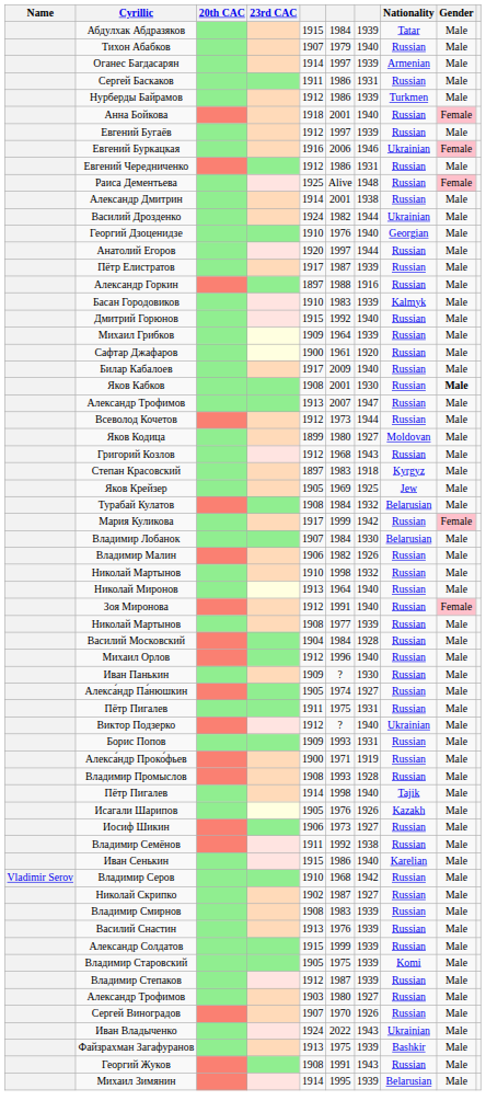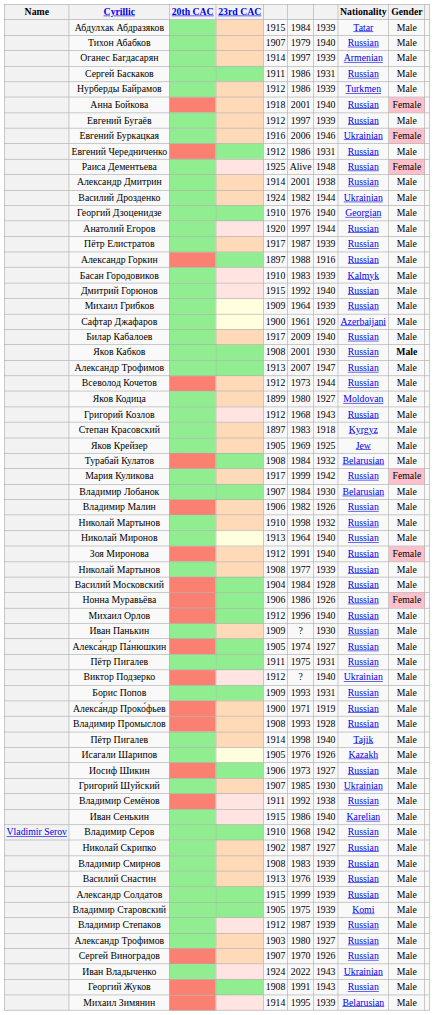 <table class="wikitable sortable" style=text-align:center>
 <tr>
 <th scope="col">Name</th>
 <th scope="col" class="unsortable"><a href='#'>Cyrillic</a></th>
 <th scope="col"><a href='#'>20th CAC</a></th>
 <th scope="col"><a href='#'>23rd  CAC</a></th>
 <th scope="col"></th>
 <th scope="col"></th>
 <th scope="col"></th>
 <th scope="col">Nationality</th>
 <th scope="col">Gender</th>
 <th scope="col" class="unsortable"></th>
 </tr>
 <tr>
 <th align="center" scope="row" style="font-weight:normal;"></th>
 <td>Абдулхак Абдразяков</td>
 <td bgcolor = LightGreen></td>
 <td bgcolor = PeachPuff></td>
 <td>1915</td>
 <td>1984</td>
 <td>1939</td>
 <td><a href='#'>Tatar</a></td>
 <td>Male</td>
 <td></td>
 </tr>
 <tr>
 <th align="center" scope="row" style="font-weight:normal;"></th>
 <td>Тихон Абабков</td>
 <td bgcolor = LightGreen></td>
 <td bgcolor = PeachPuff></td>
 <td>1907</td>
 <td>1979</td>
 <td>1940</td>
 <td><a href='#'>Russian</a></td>
 <td>Male</td>
 <td></td>
 </tr>
 <tr>
 <th align="center" scope="row" style="font-weight:normal;"></th>
 <td>Оганес Багдасарян</td>
 <td bgcolor = LightGreen></td>
 <td bgcolor = PeachPuff></td>
 <td>1914</td>
 <td>1997</td>
 <td>1939</td>
 <td><a href='#'>Armenian</a></td>
 <td>Male</td>
 <td></td>
 </tr>
 <tr>
 <th align="center" scope="row" style="font-weight:normal;"></th>
 <td>Сергей Баскаков</td>
 <td bgcolor = LightGreen></td>
 <td bgcolor = LightGreen></td>
 <td>1911</td>
 <td>1986</td>
 <td>1931</td>
 <td><a href='#'>Russian</a></td>
 <td>Male</td>
 <td></td>
 </tr>
 <tr>
 <th align="center" scope="row" style="font-weight:normal;"></th>
 <td>Нурберды Байрамов</td>
 <td bgcolor = LightGreen></td>
 <td bgcolor = PeachPuff></td>
 <td>1912</td>
 <td>1986</td>
 <td>1939</td>
 <td><a href='#'>Turkmen</a></td>
 <td>Male</td>
 <td></td>
 </tr>
 <tr>
 <th align="center" scope="row" style="font-weight:normal;"></th>
 <td>Анна Бойкова</td>
 <td bgcolor = Salmon></td>
 <td bgcolor = PeachPuff></td>
 <td>1918</td>
 <td>2001</td>
 <td>1940</td>
 <td><a href='#'>Russian</a></td>
 <td style="background: Pink">Female</td>
 <td></td>
 </tr>
 <tr>
 <th align="center" scope="row" style="font-weight:normal;"></th>
 <td>Евгений Бугаёв</td>
 <td bgcolor = LightGreen></td>
 <td bgcolor = PeachPuff></td>
 <td>1912</td>
 <td>1997</td>
 <td>1939</td>
 <td><a href='#'>Russian</a></td>
 <td>Male</td>
 <td></td>
 </tr>
 <tr>
 <th align="center" scope="row" style="font-weight:normal;"></th>
 <td>Евгений Буркацкая</td>
 <td bgcolor = LightGreen></td>
 <td bgcolor = PeachPuff></td>
 <td>1916</td>
 <td>2006</td>
 <td>1946</td>
 <td><a href='#'>Ukrainian</a></td>
 <td style="background: Pink">Female</td>
 <td></td>
 </tr>
 <tr>
 <th align="center" scope="row" style="font-weight:normal;"></th>
 <td>Евгений Чередниченко</td>
 <td bgcolor = Salmon></td>
 <td bgcolor = LightGreen></td>
 <td>1912</td>
 <td>1986</td>
 <td>1931</td>
 <td><a href='#'>Russian</a></td>
 <td>Male</td>
 <td></td>
 </tr>
 <tr>
 <th align="center" scope="row" style="font-weight:normal;"></th>
 <td>Раиса Дементьева</td>
 <td bgcolor = LightGreen></td>
 <td bgcolor = MistyRose></td>
 <td>1925</td>
 <td>Alive</td>
 <td>1948</td>
 <td><a href='#'>Russian</a></td>
 <td style="background: Pink">Female</td>
 <td></td>
 </tr>
 <tr>
 <th align="center" scope="row" style="font-weight:normal;"></th>
 <td>Александр Дмитрин</td>
 <td bgcolor = LightGreen></td>
 <td bgcolor = PeachPuff></td>
 <td>1914</td>
 <td>2001</td>
 <td>1938</td>
 <td><a href='#'>Russian</a></td>
 <td>Male</td>
 <td></td>
 </tr>
 <tr>
 <th align="center" scope="row" style="font-weight:normal;"></th>
 <td>Василий Дрозденко</td>
 <td bgcolor = LightGreen></td>
 <td bgcolor = PeachPuff></td>
 <td>1924</td>
 <td>1982</td>
 <td>1944</td>
 <td><a href='#'>Ukrainian</a></td>
 <td>Male</td>
 <td></td>
 </tr>
 <tr>
 <th align="center" scope="row" style="font-weight:normal;"></th>
 <td>Георгий Дзоценидзе</td>
 <td bgcolor = LightGreen></td>
 <td bgcolor = LightGreen></td>
 <td>1910</td>
 <td>1976</td>
 <td>1940</td>
 <td><a href='#'>Georgian</a></td>
 <td>Male</td>
 <td></td>
 </tr>
 <tr>
 <th align="center" scope="row" style="font-weight:normal;"></th>
 <td>Анатолий Егоров</td>
 <td bgcolor = LightGreen></td>
 <td bgcolor = MistyRose></td>
 <td>1920</td>
 <td>1997</td>
 <td>1944</td>
 <td><a href='#'>Russian</a></td>
 <td>Male</td>
 <td></td>
 </tr>
 <tr>
 <th align="center" scope="row" style="font-weight:normal;"></th>
 <td>Пётр Елистратов</td>
 <td bgcolor = LightGreen></td>
 <td bgcolor = PeachPuff></td>
 <td>1917</td>
 <td>1987</td>
 <td>1939</td>
 <td><a href='#'>Russian</a></td>
 <td>Male</td>
 <td></td>
 </tr>
 <tr>
 <th align="center" scope="row" style="font-weight:normal;"></th>
 <td>Александр Горкин</td>
 <td bgcolor = Salmon></td>
 <td bgcolor = LightGreen></td>
 <td>1897</td>
 <td>1988</td>
 <td>1916</td>
 <td><a href='#'>Russian</a></td>
 <td>Male</td>
 <td></td>
 </tr>
 <tr>
 <th align="center" scope="row" style="font-weight:normal;"></th>
 <td>Басан Городовиков</td>
 <td bgcolor = LightGreen></td>
 <td bgcolor = MistyRose></td>
 <td>1910</td>
 <td>1983</td>
 <td>1939</td>
 <td><a href='#'>Kalmyk</a></td>
 <td>Male</td>
 <td></td>
 </tr>
 <tr>
 <th align="center" scope="row" style="font-weight:normal;"></th>
 <td>Дмитрий Горюнов</td>
 <td bgcolor = LightGreen></td>
 <td bgcolor = MistyRose></td>
 <td>1915</td>
 <td>1992</td>
 <td>1940</td>
 <td><a href='#'>Russian</a></td>
 <td>Male</td>
 <td></td>
 </tr>
 <tr>
 <th align="center" scope="row" style="font-weight:normal;"></th>
 <td>Михаил Грибков</td>
 <td bgcolor = LightGreen></td>
 <td bgcolor = LightYellow></td>
 <td>1909</td>
 <td>1964</td>
 <td>1939</td>
 <td><a href='#'>Russian</a></td>
 <td>Male</td>
 <td></td>
 </tr>
 <tr>
 <th align="center" scope="row" style="font-weight:normal;"></th>
 <td>Сафтар Джафаров</td>
 <td bgcolor = LightGreen></td>
 <td bgcolor = LightYellow></td>
 <td>1900</td>
 <td>1961</td>
 <td>1920</td>
-<td><a href='#'>Russian</a></td>
+<td><a href='#'>Azerbaijani</a></td>
 <td>Male</td>
 <td></td>
 </tr>
 <tr>
 <th align="center" scope="row" style="font-weight:normal;"></th>
 <td>Билар Кабалоев</td>
 <td bgcolor = LightGreen></td>
 <td bgcolor = PeachPuff></td>
 <td>1917</td>
 <td>2009</td>
 <td>1940</td>
 <td><a href='#'>Russian</a></td>
 <td>Male</td>
 <td></td>
 </tr>
 <tr>
 <th align="center" scope="row" style="font-weight:normal;"></th>
 <td>Яков Кабков</td>
 <td bgcolor = LightGreen></td>
 <td bgcolor = LightGreen></td>
 <td>1908</td>
 <td>2001</td>
 <td>1930</td>
 <td><a href='#'>Russian</a></td>
 <td><strong>Male</strong></td>
 <td></td>
 </tr>
 <tr>
 <th align="center" scope="row" style="font-weight:normal;"></th>
 <td>Александр Трофимов</td>
 <td bgcolor = LightGreen></td>
 <td bgcolor = LightGreen></td>
 <td>1913</td>
 <td>2007</td>
 <td>1947</td>
 <td><a href='#'>Russian</a></td>
 <td>Male</td>
 <td></td>
 </tr>
 <tr>
 <th align="center" scope="row" style="font-weight:normal;"></th>
 <td>Всеволод Кочетов</td>
 <td bgcolor = Salmon></td>
 <td bgcolor = PeachPuff></td>
 <td>1912</td>
 <td>1973</td>
 <td>1944</td>
 <td><a href='#'>Russian</a></td>
 <td>Male</td>
 <td></td>
 </tr>
 <tr>
 <th align="center" scope="row" style="font-weight:normal;"></th>
 <td>Яков Кодица</td>
 <td bgcolor = LightGreen></td>
 <td bgcolor = PeachPuff></td>
 <td>1899</td>
 <td>1980</td>
 <td>1927</td>
 <td><a href='#'>Moldovan</a></td>
 <td>Male</td>
 <td></td>
 </tr>
 <tr>
 <th align="center" scope="row" style="font-weight:normal;"></th>
 <td>Григорий Козлов</td>
 <td bgcolor = LightGreen></td>
 <td bgcolor = MistyRose></td>
 <td>1912</td>
 <td>1968</td>
 <td>1943</td>
 <td><a href='#'>Russian</a></td>
 <td>Male</td>
 <td></td>
 </tr>
 <tr>
 <th align="center" scope="row" style="font-weight:normal;"></th>
 <td>Степан Красовский</td>
 <td bgcolor = LightGreen></td>
 <td bgcolor = PeachPuff></td>
 <td>1897</td>
 <td>1983</td>
 <td>1918</td>
 <td><a href='#'>Kyrgyz</a></td>
 <td>Male</td>
 <td></td>
 </tr>
 <tr>
 <th align="center" scope="row" style="font-weight:normal;"></th>
 <td>Яков Крейзер</td>
 <td bgcolor = LightGreen></td>
 <td bgcolor = PeachPuff></td>
 <td>1905</td>
 <td>1969</td>
 <td>1925</td>
 <td><a href='#'>Jew</a></td>
 <td>Male</td>
 <td></td>
 </tr>
 <tr>
 <th align="center" scope="row" style="font-weight:normal;"></th>
 <td>Турабай Кулатов</td>
 <td bgcolor = Salmon></td>
 <td bgcolor = LightGreen></td>
 <td>1908</td>
 <td>1984</td>
 <td>1932</td>
 <td><a href='#'>Belarusian</a></td>
 <td>Male</td>
 <td></td>
 </tr>
 <tr>
 <th align="center" scope="row" style="font-weight:normal;"></th>
 <td>Мария Куликова</td>
 <td bgcolor = LightGreen></td>
 <td bgcolor = PeachPuff></td>
 <td>1917</td>
 <td>1999</td>
 <td>1942</td>
 <td><a href='#'>Russian</a></td>
 <td style="background: Pink">Female</td>
 <td></td>
 </tr>
 <tr>
 <th align="center" scope="row" style="font-weight:normal;"></th>
 <td>Владимир Лобанок</td>
 <td bgcolor = LightGreen></td>
 <td bgcolor = LightGreen></td>
 <td>1907</td>
 <td>1984</td>
 <td>1930</td>
 <td><a href='#'>Belarusian</a></td>
 <td>Male</td>
 <td></td>
 </tr>
 <tr>
 <th align="center" scope="row" style="font-weight:normal;"></th>
 <td>Владимир Малин</td>
 <td bgcolor = Salmon></td>
 <td bgcolor = PeachPuff></td>
 <td>1906</td>
 <td>1982</td>
 <td>1926</td>
 <td><a href='#'>Russian</a></td>
 <td>Male</td>
 <td></td>
 </tr>
 <tr>
 <th align="center" scope="row" style="font-weight:normal;"></th>
 <td>Николай Мартынов</td>
 <td bgcolor = LightGreen></td>
 <td bgcolor = PeachPuff></td>
 <td>1910</td>
 <td>1998</td>
 <td>1932</td>
 <td><a href='#'>Russian</a></td>
 <td>Male</td>
 <td></td>
 </tr>
 <tr>
 <th align="center" scope="row" style="font-weight:normal;"></th>
 <td>Николай Миронов</td>
 <td bgcolor = LightGreen></td>
 <td bgcolor = LightYellow></td>
 <td>1913</td>
 <td>1964</td>
 <td>1940</td>
 <td><a href='#'>Russian</a></td>
 <td>Male</td>
 <td></td>
 </tr>
 <tr>
 <th align="center" scope="row" style="font-weight:normal;"></th>
 <td>Зоя Миронова</td>
 <td bgcolor = Salmon></td>
 <td bgcolor = PeachPuff></td>
 <td>1912</td>
 <td>1991</td>
 <td>1940</td>
 <td><a href='#'>Russian</a></td>
 <td style="background: Pink">Female</td>
 <td></td>
 </tr>
 <tr>
 <th align="center" scope="row" style="font-weight:normal;"></th>
 <td>Николай Мартынов</td>
 <td bgcolor = LightGreen></td>
 <td bgcolor = PeachPuff></td>
 <td>1908</td>
 <td>1977</td>
 <td>1939</td>
 <td><a href='#'>Russian</a></td>
 <td>Male</td>
 <td></td>
 </tr>
 <tr>
 <th align="center" scope="row" style="font-weight:normal;"></th>
 <td>Василий Московский</td>
 <td bgcolor = Salmon></td>
 <td bgcolor = LightGreen></td>
 <td>1904</td>
 <td>1984</td>
 <td>1928</td>
 <td><a href='#'>Russian</a></td>
 <td>Male</td>
 <td></td>
 </tr>
 <tr>
 <th align="center" scope="row" style="font-weight:normal;"></th>
+<td>Нонна Муравьёва</td>
+<td bgcolor = Salmon></td>
+<td bgcolor = LightGreen></td>
+<td>1906</td>
+<td>1986</td>
+<td>1926</td>
+<td><a href='#'>Russian</a></td>
+<td style="background: Pink">Female</td>
+<td></td>
+</tr>
+<tr>
+<th align="center" scope="row" style="font-weight:normal;"></th>
 <td>Михаил Орлов</td>
 <td bgcolor = Salmon></td>
 <td bgcolor = LightGreen></td>
 <td>1912</td>
 <td>1996</td>
 <td>1940</td>
 <td><a href='#'>Russian</a></td>
 <td>Male</td>
 <td></td>
 </tr>
 <tr>
 <th align="center" scope="row" style="font-weight:normal;"></th>
 <td>Иван Панькин</td>
 <td bgcolor = LightGreen></td>
 <td bgcolor = PeachPuff></td>
 <td>1909</td>
 <td>?</td>
 <td>1930</td>
 <td><a href='#'>Russian</a></td>
 <td>Male</td>
 <td></td>
 </tr>
 <tr>
 <th align="center" scope="row" style="font-weight:normal;"></th>
 <td>Алекса́ндр Па́нюшкин</td>
 <td bgcolor = Salmon></td>
 <td bgcolor = LightGreen></td>
 <td>1905</td>
 <td>1974</td>
 <td>1927</td>
 <td><a href='#'>Russian</a></td>
 <td>Male</td>
 <td></td>
 </tr>
 <tr>
 <th align="center" scope="row" style="font-weight:normal;"></th>
 <td>Пётр Пигалев</td>
 <td bgcolor = LightGreen></td>
 <td bgcolor = LightGreen></td>
 <td>1911</td>
 <td>1975</td>
 <td>1931</td>
 <td><a href='#'>Russian</a></td>
 <td>Male</td>
 <td></td>
 </tr>
 <tr>
 <th align="center" scope="row" style="font-weight:normal;"></th>
 <td>Виктор Подзерко</td>
 <td bgcolor = Salmon></td>
 <td bgcolor = MistyRose></td>
 <td>1912</td>
 <td>?</td>
 <td>1940</td>
 <td><a href='#'>Ukrainian</a></td>
 <td>Male</td>
 <td></td>
 </tr>
 <tr>
 <th align="center" scope="row" style="font-weight:normal;"></th>
 <td>Борис Попов</td>
 <td bgcolor = LightGreen></td>
 <td bgcolor = LightGreen></td>
 <td>1909</td>
 <td>1993</td>
 <td>1931</td>
 <td><a href='#'>Russian</a></td>
 <td>Male</td>
 <td></td>
 </tr>
 <tr>
 <th align="center" scope="row" style="font-weight:normal;"></th>
 <td>Алекса́ндр Проко́фьев</td>
 <td bgcolor = Salmon></td>
 <td bgcolor = PeachPuff></td>
 <td>1900</td>
 <td>1971</td>
 <td>1919</td>
 <td><a href='#'>Russian</a></td>
 <td>Male</td>
 <td></td>
 </tr>
 <tr>
 <th align="center" scope="row" style="font-weight:normal;"></th>
 <td>Владимир Промыслов</td>
 <td bgcolor = Salmon></td>
 <td bgcolor = PeachPuff></td>
 <td>1908</td>
 <td>1993</td>
 <td>1928</td>
 <td><a href='#'>Russian</a></td>
 <td>Male</td>
 <td></td>
 </tr>
 <tr>
 <th align="center" scope="row" style="font-weight:normal;"></th>
 <td>Пётр Пигалев</td>
 <td bgcolor = LightGreen></td>
 <td bgcolor = PeachPuff></td>
 <td>1914</td>
 <td>1998</td>
 <td>1940</td>
 <td><a href='#'>Tajik</a></td>
 <td>Male</td>
 <td></td>
 </tr>
 <tr>
 <th align="center" scope="row" style="font-weight:normal;"></th>
 <td>Исагали Шарипов</td>
 <td bgcolor = LightGreen></td>
 <td bgcolor = LightYellow></td>
 <td>1905</td>
 <td>1976</td>
 <td>1926</td>
 <td><a href='#'>Kazakh</a></td>
 <td>Male</td>
 <td></td>
 </tr>
 <tr>
 <th align="center" scope="row" style="font-weight:normal;"></th>
 <td>Иосиф Шикин</td>
 <td bgcolor = Salmon></td>
 <td bgcolor = LightGreen></td>
 <td>1906</td>
 <td>1973</td>
 <td>1927</td>
 <td><a href='#'>Russian</a></td>
+<td>Male</td>
+<td></td>
+</tr>
+<tr>
+<th align="center" scope="row" style="font-weight:normal;"></th>
+<td>Григорий Шуйский</td>
+<td bgcolor = LightGreen></td>
+<td bgcolor = PeachPuff></td>
+<td>1907</td>
+<td>1985</td>
+<td>1930</td>
+<td><a href='#'>Ukrainian</a></td>
 <td>Male</td>
 <td></td>
 </tr>
 <tr>
 <th align="center" scope="row" style="font-weight:normal;"></th>
 <td>Владимир Семёнов</td>
 <td bgcolor = Salmon></td>
 <td bgcolor = MistyRose></td>
 <td>1911</td>
 <td>1992</td>
 <td>1938</td>
 <td><a href='#'>Russian</a></td>
 <td>Male</td>
 <td></td>
 </tr>
 <tr>
 <th align="center" scope="row" style="font-weight:normal;"></th>
 <td>Иван Сенькин</td>
 <td bgcolor = LightGreen></td>
 <td bgcolor = MistyRose></td>
 <td>1915</td>
 <td>1986</td>
 <td>1940</td>
 <td><a href='#'>Karelian</a></td>
 <td>Male</td>
 <td></td>
 </tr>
 <tr>
 <th align="center" scope="row" style="font-weight:normal;"><a href='#'>Vladimir Serov</a></th>
 <td>Владимир Серов</td>
 <td bgcolor = LightGreen></td>
 <td bgcolor = LightGreen></td>
 <td>1910</td>
 <td>1968</td>
 <td>1942</td>
 <td><a href='#'>Russian</a></td>
 <td>Male</td>
 <td></td>
 </tr>
 <tr>
 <th align="center" scope="row" style="font-weight:normal;"></th>
 <td>Николай Скрипко</td>
 <td bgcolor = LightGreen></td>
 <td bgcolor = PeachPuff></td>
 <td>1902</td>
 <td>1987</td>
 <td>1927</td>
 <td><a href='#'>Russian</a></td>
 <td>Male</td>
 <td></td>
 </tr>
 <tr>
 <th align="center" scope="row" style="font-weight:normal;"></th>
 <td>Владимир Смирнов</td>
 <td bgcolor = LightGreen></td>
 <td bgcolor = PeachPuff></td>
 <td>1908</td>
 <td>1983</td>
 <td>1939</td>
 <td><a href='#'>Russian</a></td>
 <td>Male</td>
 <td></td>
 </tr>
 <tr>
 <th align="center" scope="row" style="font-weight:normal;"></th>
 <td>Василий Снастин</td>
 <td bgcolor = LightGreen></td>
 <td bgcolor = PeachPuff></td>
 <td>1913</td>
 <td>1976</td>
 <td>1939</td>
 <td><a href='#'>Russian</a></td>
 <td>Male</td>
 <td></td>
 </tr>
 <tr>
 <th align="center" scope="row" style="font-weight:normal;"></th>
 <td>Александр Солдатов</td>
 <td bgcolor = LightGreen></td>
 <td bgcolor = LightGreen></td>
 <td>1915</td>
 <td>1999</td>
 <td>1939</td>
 <td><a href='#'>Russian</a></td>
 <td>Male</td>
 <td></td>
 </tr>
 <tr>
 <th align="center" scope="row" style="font-weight:normal;"></th>
 <td>Владимир Старовский</td>
 <td bgcolor = LightGreen></td>
 <td bgcolor = LightGreen></td>
 <td>1905</td>
 <td>1975</td>
 <td>1939</td>
 <td><a href='#'>Komi</a></td>
 <td>Male</td>
 <td></td>
 </tr>
 <tr>
 <th align="center" scope="row" style="font-weight:normal;"></th>
 <td>Владимир Степаков</td>
 <td bgcolor = LightGreen></td>
 <td bgcolor = MistyRose></td>
 <td>1912</td>
 <td>1987</td>
 <td>1939</td>
 <td><a href='#'>Russian</a></td>
 <td>Male</td>
 <td></td>
 </tr>
 <tr>
 <th align="center" scope="row" style="font-weight:normal;"></th>
 <td>Александр Трофимов</td>
 <td bgcolor = LightGreen></td>
 <td bgcolor = PeachPuff></td>
 <td>1903</td>
 <td>1980</td>
 <td>1927</td>
 <td><a href='#'>Russian</a></td>
 <td>Male</td>
 <td></td>
 </tr>
 <tr>
 <th align="center" scope="row" style="font-weight:normal;"></th>
 <td>Сергей Виноградов</td>
 <td bgcolor = Salmon></td>
 <td bgcolor = PeachPuff></td>
 <td>1907</td>
 <td>1970</td>
 <td>1926</td>
 <td><a href='#'>Russian</a></td>
 <td>Male</td>
 <td></td>
 </tr>
 <tr>
 <th align="center" scope="row" style="font-weight:normal;"></th>
 <td>Иван Владыченко</td>
 <td bgcolor = LightGreen></td>
 <td bgcolor = MistyRose></td>
 <td>1924</td>
 <td>2022</td>
 <td>1943</td>
 <td><a href='#'>Ukrainian</a></td>
 <td>Male</td>
 <td></td>
 </tr>
 <tr>
 <th align="center" scope="row" style="font-weight:normal;"></th>
-<td>Файзрахман Загафуранов</td>
-<td bgcolor = LightGreen></td>
-<td bgcolor = PeachPuff></td>
-<td>1913</td>
-<td>1975</td>
-<td>1939</td>
-<td><a href='#'>Bashkir</a></td>
-<td>Male</td>
-<td></td>
-</tr>
-<tr>
-<th align="center" scope="row" style="font-weight:normal;"></th>
 <td>Георгий Жуков</td>
 <td bgcolor = Salmon></td>
 <td bgcolor = LightGreen></td>
 <td>1908</td>
 <td>1991</td>
 <td>1943</td>
 <td><a href='#'>Russian</a></td>
 <td>Male</td>
 <td></td>
 </tr>
 <tr>
 <th align="center" scope="row" style="font-weight:normal;"></th>
 <td>Михаил Зимянин</td>
 <td bgcolor = Salmon></td>
 <td bgcolor = MistyRose></td>
 <td>1914</td>
 <td>1995</td>
 <td>1939</td>
 <td><a href='#'>Belarusian</a></td>
 <td>Male</td>
 <td></td>
 </tr>
 </table>
